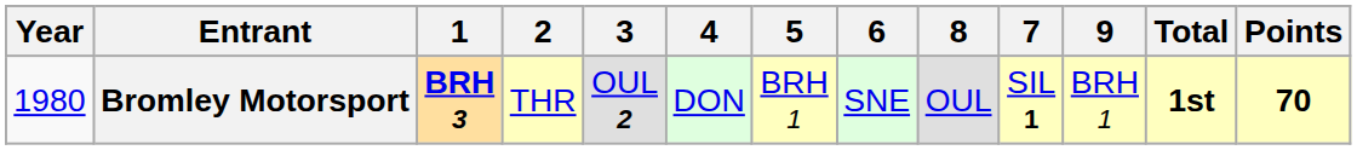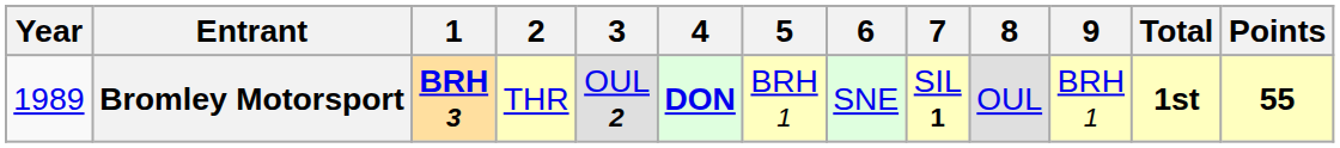 <table class="wikitable" style="text-align:center; font-size:85%">
 <tr>
 <th>Year</th>
 <th>Entrant</th>
 <th>1</th>
 <th>2</th>
 <th>3</th>
 <th>4</th>
 <th>5</th>
 <th>6</th>
+<th>7</th>
 <th>8</th>
-<th>7</th>
 <th>9</th>
 <th>Total</th>
 <th>Points</th>
 </tr>
 <tr>
-<td><a href='#'>1980</a></td>
+<td><a href='#'>1989</a></td>
 <th nowrap>Bromley Motorsport</th>
 <td style="background:#ffdf9f;"><strong><a href='#'>BRH</a><br><small><em>3</em></small></strong></td>
 <td style="background:#ffffbf;"><a href='#'>THR</a><br></td>
 <td style="background:#dfdfdf;"><a href='#'>OUL</a><br><small><strong><em>2</em></strong></small></td>
-<td style="background:#dfffdf;"><a href='#'>DON</a><br></td>
+<td style="background:#dfffdf;"><strong><a href='#'>DON</a><br></strong></td>
 <td style="background:#ffffbf;"><a href='#'>BRH</a><br><small><em>1</em></small></td>
 <td style="background:#dfffdf;"><a href='#'>SNE</a><br></td>
+<td style="background:#ffffbf;"><a href='#'>SIL</a><br><small><strong>1</strong></small></td>
 <td style="background:#dfdfdf;"><a href='#'>OUL</a><br></td>
-<td style="background:#ffffbf;"><a href='#'>SIL</a><br><small><strong>1</strong></small></td>
 <td style="background:#ffffbf;"><a href='#'>BRH</a><br><small><em>1</em></small></td>
 <td style="background:#ffffbf;"><strong>1st</strong></td>
-<td style="background:#ffffbf;"><strong>70</strong></td>
+<td style="background:#ffffbf;"><strong>55</strong></td>
 </tr>
 </table>
